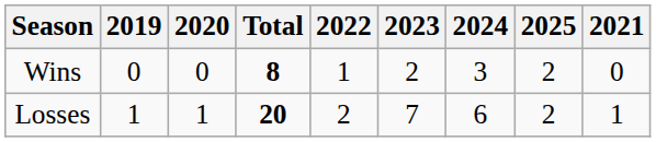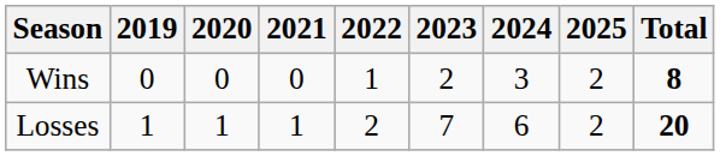 <table class="wikitable defaultcenter col1left">
 <tr>
 <th>Season</th>
 <th>2019</th>
 <th>2020</th>
-<th>Total</th>
+<th>2021</th>
 <th>2022</th>
 <th>2023</th>
 <th>2024</th>
 <th>2025</th>
-<th>2021</th>
+<th>Total</th>
 </tr>
 <tr align="center">
 <td>Wins</td>
 <td>0</td>
 <td>0</td>
-<td><strong>8</strong></td>
+<td>0</td>
 <td>1</td>
 <td>2</td>
 <td>3</td>
 <td>2</td>
-<td>0</td>
+<td><strong>8</strong></td>
 </tr>
 <tr align="center">
 <td>Losses</td>
 <td>1</td>
 <td>1</td>
-<td><strong>20</strong></td>
+<td>1</td>
 <td>2</td>
 <td>7</td>
 <td>6</td>
 <td>2</td>
-<td>1</td>
+<td><strong>20</strong></td>
 </tr>
 </table>
